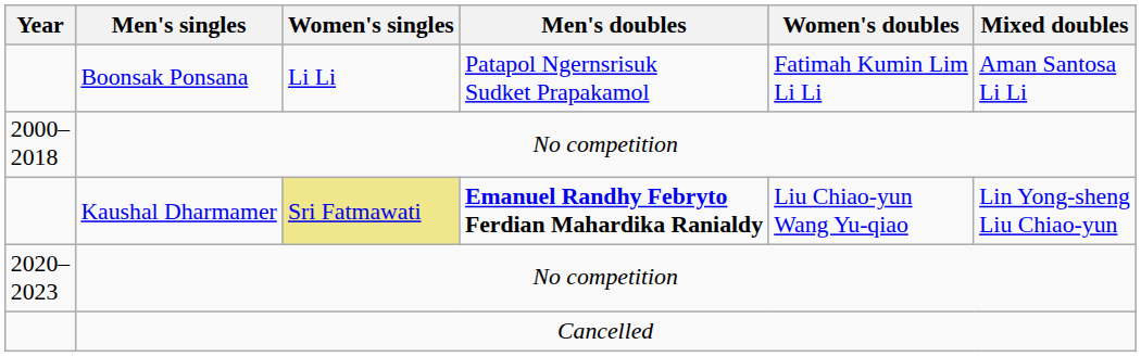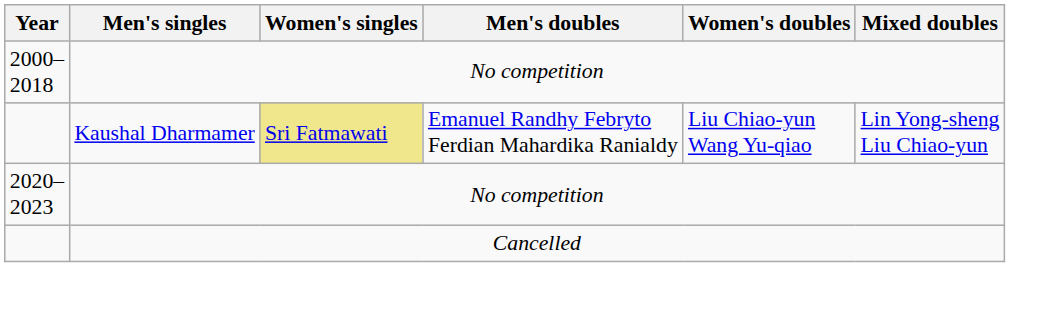 <table class=wikitable style="font-size:90%">
 <tr>
 <th>Year</th>
 <th>Men's singles</th>
 <th>Women's singles</th>
 <th>Men's doubles</th>
 <th>Women's doubles</th>
 <th>Mixed doubles</th>
 </tr>
 <tr>
-<td></td>
-<td> <a href='#'>Boonsak Ponsana</a></td>
-<td> <a href='#'>Li Li</a></td>
-<td> <a href='#'>Patapol Ngernsrisuk</a><br> <a href='#'>Sudket Prapakamol</a></td>
-<td> <a href='#'>Fatimah Kumin Lim</a><br> <a href='#'>Li Li</a></td>
-<td> <a href='#'>Aman Santosa</a><br> <a href='#'>Li Li</a></td>
-</tr>
-<tr>
 <td>2000–<br>2018</td>
 <td colspan=5 align=center><em>No competition</em></td>
 </tr>
 <tr>
 <td></td>
 <td> <a href='#'>Kaushal Dharmamer</a></td>
 <td style="background: khaki;"> <a href='#'>Sri Fatmawati</a></td>
-<td><strong> <a href='#'>Emanuel Randhy Febryto</a><br> Ferdian Mahardika Ranialdy</strong></td>
+<td> <a href='#'>Emanuel Randhy Febryto</a><br> Ferdian Mahardika Ranialdy</td>
 <td> <a href='#'>Liu Chiao-yun</a><br> <a href='#'>Wang Yu-qiao</a></td>
 <td> <a href='#'>Lin Yong-sheng</a><br> <a href='#'>Liu Chiao-yun</a></td>
 </tr>
 <tr>
 <td>2020–<br>2023</td>
 <td colspan=5 align=center><em>No competition</em></td>
 </tr>
 <tr>
 <td></td>
 <td colspan="5" align="center"><em>Cancelled</em> </td>
 </tr>
 </table>
